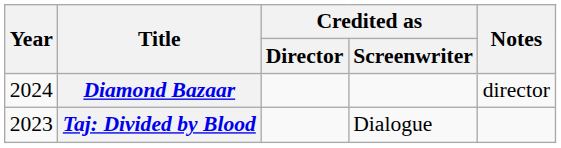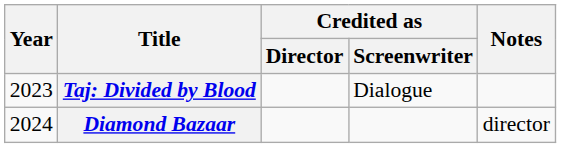 <table class="wikitable plainrowheaders sortable">
 <tr>
 <th rowspan="2" scope="col">Year</th>
 <th rowspan="2" scope="col">Title</th>
 <th colspan="2" scope="col">Credited as</th>
 <th rowspan="2" scope="col" class="unsortable">Notes</th>
 </tr>
 <tr>
 <th>Director</th>
 <th>Screenwriter</th>
 </tr>
 <tr>
+<td align="center">2023</td>
+<th scope="row"><em><a href='#'>Taj: Divided by Blood</a></em></th>
+<td></td>
+<td>Dialogue </td>
+<td></td>
+</tr>
+<tr>
 <td align="center">2024</td>
 <th scope="row"><em><a href='#'>  Diamond Bazaar</a></em></th>
 <td></td>
 <td></td>
 <td> director</td>
 </tr>
-<tr>
-<td align="center">2023</td>
-<th scope="row"><em><a href='#'>Taj: Divided by Blood</a></em></th>
-<td></td>
-<td>Dialogue </td>
-<td></td>
-</tr>
 </table>
